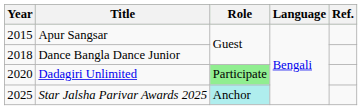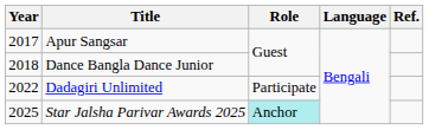 <table class="wikitable sortable">
 <tr style="background:#cfc; text-align:center;">
 <th>Year</th>
 <th>Title</th>
 <th>Role</th>
 <th>Language</th>
 <th>Ref.</th>
 </tr>
 <tr>
-<td>2015</td>
+<td>2017</td>
 <td>Apur Sangsar</td>
 <td rowspan="2">Guest</td>
 <td rowspan="5"><a href='#'>Bengali</a></td>
 <td></td>
 </tr>
 <tr>
 <td>2018</td>
 <td>Dance Bangla Dance Junior</td>
 <td></td>
 </tr>
 <tr>
-<td>2020</td>
+<td>2022</td>
 <td><a href='#'>Dadagiri Unlimited</a></td>
-<td style="background: lightgreen;">Participate</td>
+<td>Participate</td>
 <td></td>
 </tr>
 <tr>
 <td>2025</td>
 <td><em>Star Jalsha Parivar Awards 2025</em></td>
 <td style="background: paleturquoise;">Anchor</td>
 <td></td>
 </tr>
 </table>
